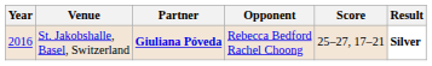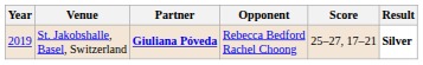 <table class="sortable wikitable" style="font-size: 90%;">
 <tr>
 <th>Year</th>
 <th>Venue</th>
 <th>Partner</th>
 <th>Opponent</th>
 <th>Score</th>
 <th>Result</th>
 </tr>
 <tr style="background:#F3E6D7">
-<td align="center"><a href='#'>2016</a></td>
+<td align="center"><a href='#'>2019</a></td>
 <td align="left"><a href='#'>St. Jakobshalle</a>,<br><a href='#'>Basel</a>, Switzerland</td>
 <td align="left"><strong> <a href='#'>Giuliana Póveda</a></strong></td>
 <td align="left"> <a href='#'>Rebecca Bedford</a><br> <a href='#'>Rachel Choong</a></td>
 <td align="left">25–27, 17–21</td>
 <td style="text-align:left; background:white"> <strong>Silver</strong></td>
 </tr>
 </table>
